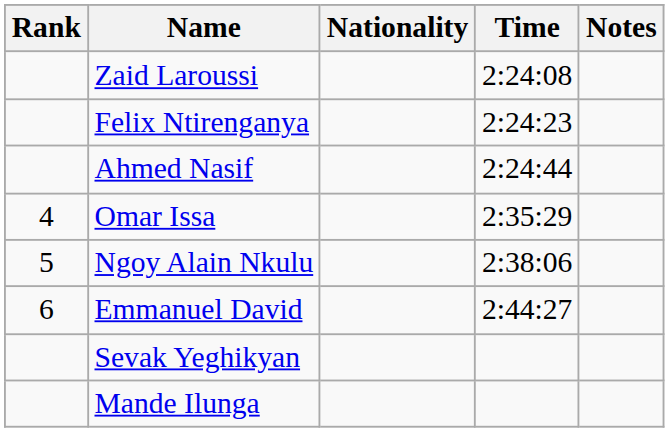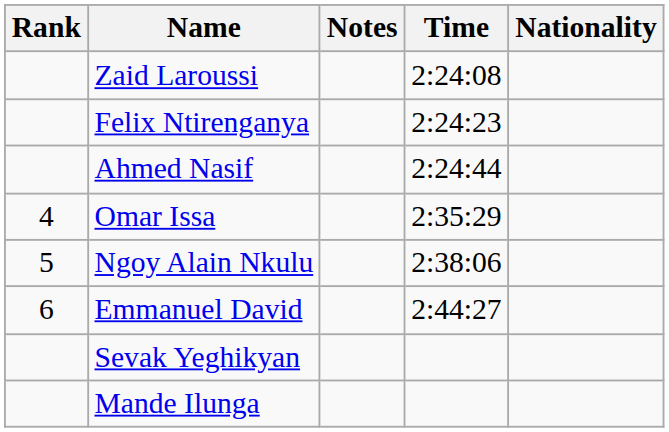 <table class="wikitable sortable" style="text-align:center">
 <tr>
 <th>Rank</th>
 <th>Name</th>
+<th>Notes</th>
+<th>Time</th>
 <th>Nationality</th>
-<th>Time</th>
-<th>Notes</th>
 </tr>
 <tr>
 <td></td>
 <td align=left><a href='#'>Zaid Laroussi</a></td>
+<td></td>
+<td>2:24:08</td>
 <td align=left></td>
-<td>2:24:08</td>
-<td></td>
 </tr>
 <tr>
 <td></td>
 <td align=left><a href='#'>Felix Ntirenganya</a></td>
+<td></td>
+<td>2:24:23</td>
 <td align=left></td>
-<td>2:24:23</td>
-<td></td>
 </tr>
 <tr>
 <td></td>
 <td align=left><a href='#'>Ahmed Nasif</a></td>
+<td></td>
+<td>2:24:44</td>
 <td align=left></td>
-<td>2:24:44</td>
-<td></td>
 </tr>
 <tr>
 <td>4</td>
 <td align=left><a href='#'>Omar Issa</a></td>
+<td></td>
+<td>2:35:29</td>
 <td align=left></td>
-<td>2:35:29</td>
-<td></td>
 </tr>
 <tr>
 <td>5</td>
 <td align=left><a href='#'>Ngoy Alain Nkulu</a></td>
+<td></td>
+<td>2:38:06</td>
 <td align=left></td>
-<td>2:38:06</td>
-<td></td>
 </tr>
 <tr>
 <td>6</td>
 <td align=left><a href='#'>Emmanuel David</a></td>
+<td></td>
+<td>2:44:27</td>
 <td align=left></td>
-<td>2:44:27</td>
-<td></td>
 </tr>
 <tr>
 <td></td>
 <td align=left><a href='#'>Sevak Yeghikyan</a></td>
-<td align=left></td>
 <td></td>
 <td></td>
+<td align=left></td>
 </tr>
 <tr>
 <td></td>
 <td align=left><a href='#'>Mande Ilunga</a></td>
-<td align=left></td>
 <td></td>
 <td></td>
+<td align=left></td>
 </tr>
 </table>
